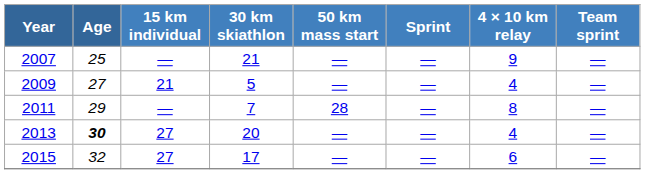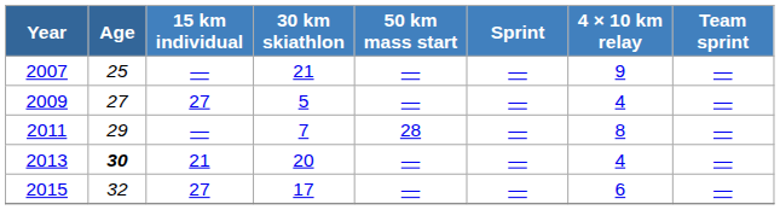 <table class="wikitable" style="font-size:95%; text-align:center; border:grey solid 1px; border-collapse:collapse; background:#ffffff;">
 <tr>
 <th style="background-color:#369; color:white; width:60px;"> Year </th>
 <th style="background-color:#369; color:white; width:40px;"> Age </th>
 <th style="background-color:#4180be; color:white; width:75px;"> 15 km <br> individual </th>
 <th style="background-color:#4180be; color:white; width:75px;"> 30 km <br> skiathlon </th>
 <th style="background-color:#4180be; color:white; width:75px;"> 50 km <br> mass start </th>
 <th style="background-color:#4180be; color:white; width:75px;"> Sprint </th>
 <th style="background-color:#4180be; color:white; width:75px;"> 4 × 10 km <br> relay </th>
 <th style="background-color:#4180be; color:white; width:75px;"> Team <br> sprint </th>
 </tr>
 <tr>
 <td><a href='#'>2007</a></td>
 <td><em>25</em></td>
 <td><a href='#'>—</a></td>
 <td><a href='#'>21</a></td>
 <td><a href='#'>—</a></td>
 <td><a href='#'>—</a></td>
 <td><a href='#'>9</a></td>
 <td><a href='#'>—</a></td>
 </tr>
 <tr>
 <td><a href='#'>2009</a></td>
 <td><em>27</em></td>
-<td><a href='#'>21</a></td>
+<td><a href='#'>27</a></td>
 <td><a href='#'>5</a></td>
 <td><a href='#'>—</a></td>
 <td><a href='#'>—</a></td>
 <td><a href='#'>4</a></td>
 <td><a href='#'>—</a></td>
 </tr>
 <tr>
 <td><a href='#'>2011</a></td>
 <td><em>29</em></td>
 <td><a href='#'>—</a></td>
 <td><a href='#'>7</a></td>
 <td><a href='#'>28</a></td>
 <td><a href='#'>—</a></td>
 <td><a href='#'>8</a></td>
 <td><a href='#'>—</a></td>
 </tr>
 <tr>
 <td><a href='#'>2013</a></td>
 <td><strong><em>30</em></strong></td>
-<td><a href='#'>27</a></td>
+<td><a href='#'>21</a></td>
 <td><a href='#'>20</a></td>
 <td><a href='#'>—</a></td>
 <td><a href='#'>—</a></td>
 <td><a href='#'>4</a></td>
 <td><a href='#'>—</a></td>
 </tr>
 <tr>
 <td><a href='#'>2015</a></td>
 <td><em>32</em></td>
 <td><a href='#'>27</a></td>
 <td><a href='#'>17</a></td>
 <td><a href='#'>—</a></td>
 <td><a href='#'>—</a></td>
 <td><a href='#'>6</a></td>
 <td><a href='#'>—</a></td>
 </tr>
 <tr>
 </tr>
 </table>
